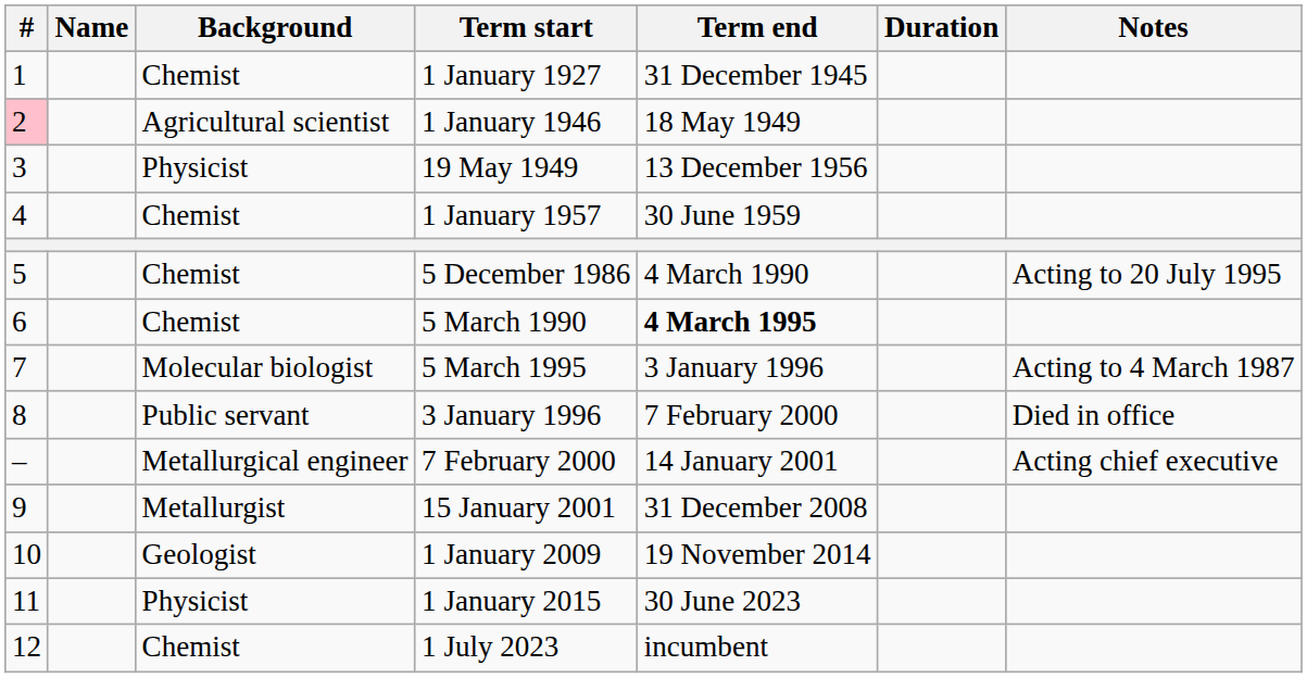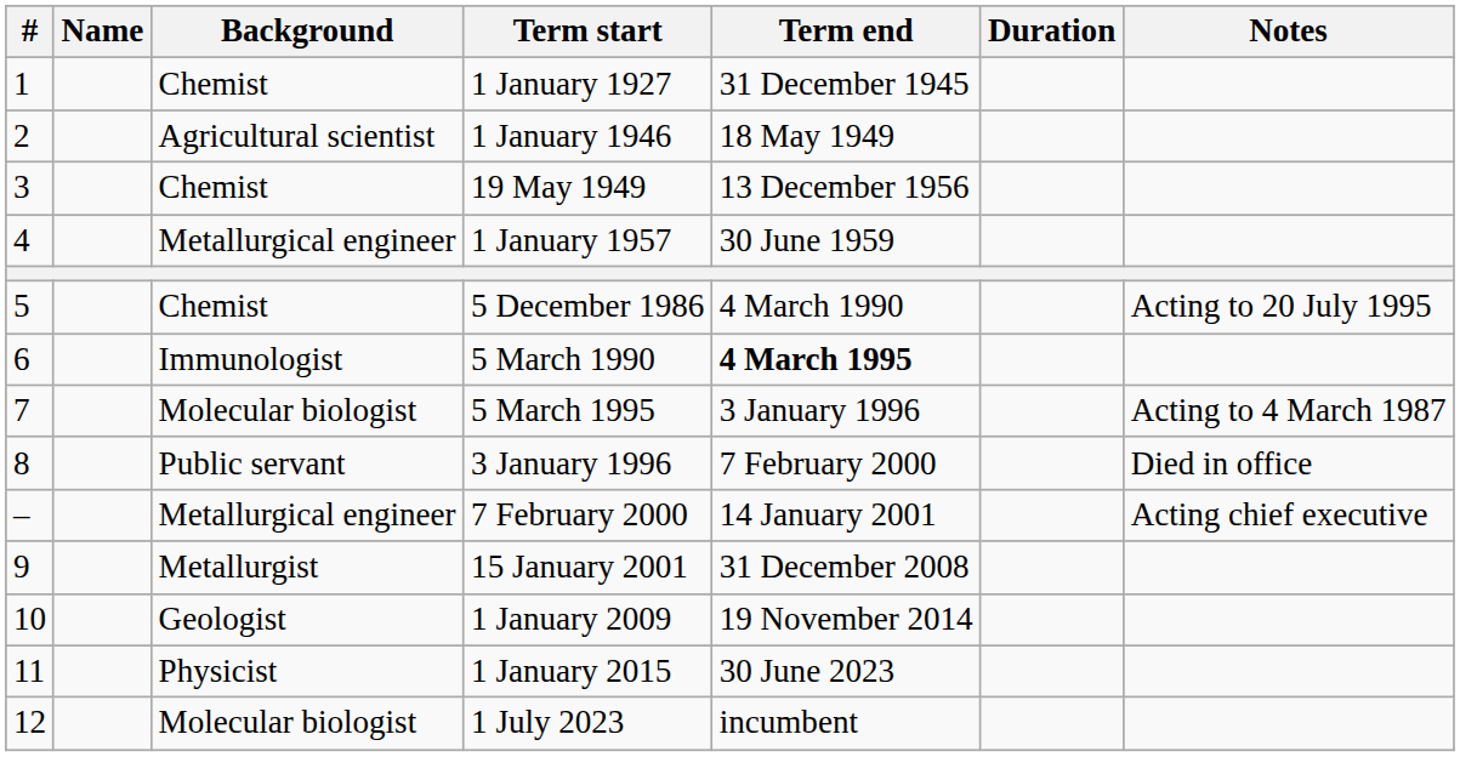 <table class="wikitable sortable">
 <tr>
 <th>#</th>
 <th>Name</th>
 <th>Background</th>
 <th>Term start</th>
 <th>Term end</th>
 <th>Duration</th>
 <th>Notes</th>
 </tr>
 <tr>
 <td>1</td>
 <td></td>
 <td>Chemist</td>
 <td>1 January 1927</td>
 <td>31 December 1945</td>
 <td></td>
 <td></td>
 </tr>
 <tr>
-<td style="background: pink;">2</td>
+<td>2</td>
 <td></td>
 <td>Agricultural scientist</td>
 <td>1 January 1946</td>
 <td>18 May 1949</td>
 <td></td>
 <td></td>
 </tr>
 <tr>
 <td>3</td>
 <td></td>
-<td>Physicist</td>
+<td>Chemist</td>
 <td>19 May 1949</td>
 <td>13 December 1956</td>
 <td></td>
 <td></td>
 </tr>
 <tr>
 <td>4</td>
 <td></td>
-<td>Chemist</td>
+<td>Metallurgical engineer</td>
 <td>1 January 1957</td>
 <td>30 June 1959</td>
 <td></td>
 <td></td>
 </tr>
 <tr>
 <th colspan=7></th>
 </tr>
 <tr>
 <td>5</td>
 <td></td>
 <td>Chemist</td>
 <td>5 December 1986</td>
 <td>4 March 1990</td>
 <td></td>
 <td>Acting to 20 July 1995</td>
 </tr>
 <tr>
 <td>6</td>
 <td></td>
-<td>Chemist</td>
+<td>Immunologist</td>
 <td>5 March 1990</td>
 <td><strong>4 March 1995</strong></td>
 <td></td>
 <td></td>
 </tr>
 <tr>
 <td>7</td>
 <td></td>
 <td>Molecular biologist</td>
 <td>5 March 1995</td>
 <td>3 January 1996</td>
 <td></td>
 <td>Acting to 4 March 1987</td>
 </tr>
 <tr>
 <td>8</td>
 <td></td>
 <td>Public servant</td>
 <td>3 January 1996</td>
 <td>7 February 2000</td>
 <td></td>
 <td>Died in office</td>
 </tr>
 <tr>
 <td>–</td>
 <td></td>
 <td>Metallurgical engineer</td>
 <td>7 February 2000</td>
 <td>14 January 2001</td>
 <td></td>
 <td>Acting chief executive</td>
 </tr>
 <tr>
 <td>9</td>
 <td></td>
 <td>Metallurgist</td>
 <td>15 January 2001</td>
 <td>31 December 2008</td>
 <td></td>
 <td></td>
 </tr>
 <tr>
 <td>10</td>
 <td></td>
 <td>Geologist</td>
 <td>1 January 2009</td>
 <td>19 November 2014</td>
 <td></td>
 <td></td>
 </tr>
 <tr>
 <td>11</td>
 <td></td>
 <td>Physicist</td>
 <td>1 January 2015</td>
 <td>30 June 2023</td>
 <td></td>
 <td></td>
 </tr>
 <tr>
 <td>12</td>
 <td></td>
-<td>Chemist</td>
+<td>Molecular biologist</td>
 <td>1 July 2023</td>
 <td>incumbent</td>
 <td></td>
 <td></td>
 </tr>
 </table>
